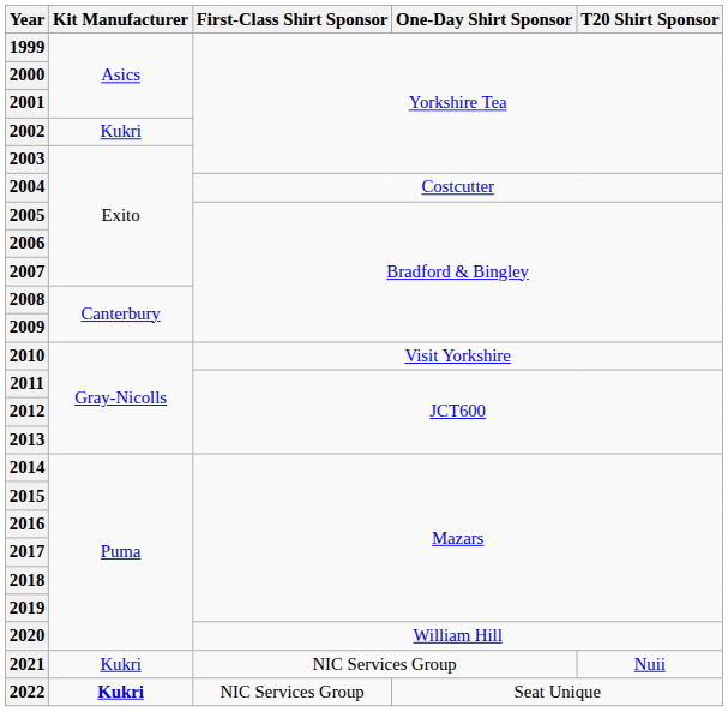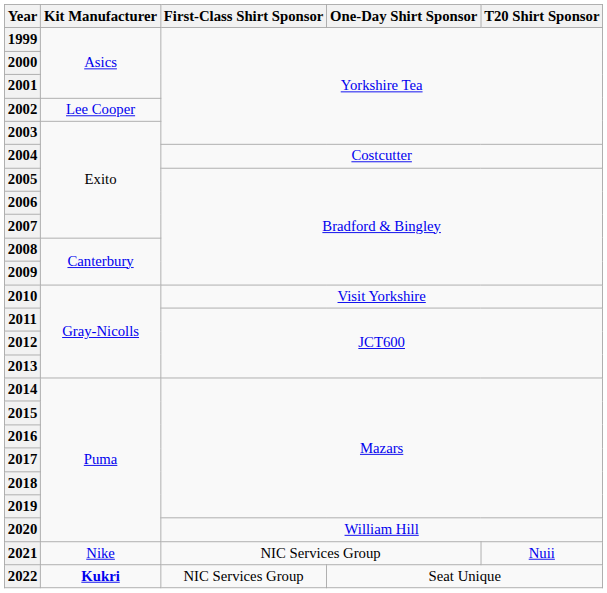 <table class="wikitable" style="text-align: center">
 <tr>
 <th>Year</th>
 <th>Kit Manufacturer</th>
 <th>First-Class Shirt Sponsor</th>
 <th>One-Day Shirt Sponsor</th>
 <th>T20 Shirt Sponsor</th>
 </tr>
 <tr>
 <th>1999</th>
 <td rowspan="3"><a href='#'>Asics</a></td>
 <td rowspan="5" colspan="3"><a href='#'>Yorkshire Tea</a></td>
 </tr>
 <tr>
 <th>2000</th>
 </tr>
 <tr>
 <th>2001</th>
 </tr>
 <tr>
 <th>2002</th>
-<td><a href='#'>Kukri</a></td>
+<td><a href='#'>Lee Cooper</a></td>
 </tr>
 <tr>
 <th>2003</th>
 <td rowspan="5">Exito</td>
 </tr>
 <tr>
 <th>2004</th>
 <td colspan="3"><a href='#'>Costcutter</a></td>
 </tr>
 <tr>
 <th>2005</th>
 <td rowspan="5" colspan="3"><a href='#'>Bradford & Bingley</a></td>
 </tr>
 <tr>
 <th>2006</th>
 </tr>
 <tr>
 <th>2007</th>
 </tr>
 <tr>
 <th>2008</th>
 <td rowspan="2"><a href='#'>Canterbury</a></td>
 </tr>
 <tr>
 <th>2009</th>
 </tr>
 <tr>
 <th>2010</th>
 <td rowspan="4"><a href='#'>Gray-Nicolls</a></td>
 <td colspan="3"><a href='#'>Visit Yorkshire</a></td>
 </tr>
 <tr>
 <th>2011</th>
 <td rowspan="3" colspan="3"><a href='#'>JCT600</a></td>
 </tr>
 <tr>
 <th>2012</th>
 </tr>
 <tr>
 <th>2013</th>
 </tr>
 <tr>
 <th>2014</th>
 <td rowspan="7"><a href='#'>Puma</a></td>
 <td rowspan="6" colspan="3"><a href='#'>Mazars</a></td>
 </tr>
 <tr>
 <th>2015</th>
 </tr>
 <tr>
 <th>2016</th>
 </tr>
 <tr>
 <th>2017</th>
 </tr>
 <tr>
 <th>2018</th>
 </tr>
 <tr>
 <th>2019</th>
 </tr>
 <tr>
 <th>2020</th>
 <td colspan="3"><a href='#'>William Hill</a></td>
 </tr>
 <tr>
 <th>2021</th>
-<td><a href='#'>Kukri</a></td>
+<td><a href='#'>Nike</a></td>
 <td colspan="2">NIC Services Group</td>
 <td><a href='#'>Nuii</a></td>
 </tr>
 <tr>
 <th>2022</th>
 <td><strong><a href='#'>Kukri</a></strong></td>
 <td colspan="1">NIC Services Group</td>
 <td colspan="2">Seat Unique</td>
 </tr>
 </table>
